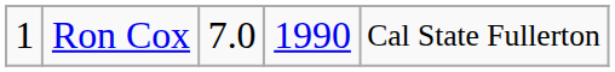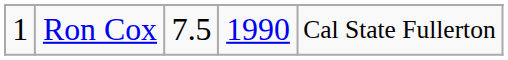 <table class="wikitable">
 <tr>
 </tr>
 <tr>
 <td>1</td>
 <td><a href='#'>Ron Cox</a></td>
-<td>7.0</td>
+<td>7.5</td>
 <td><a href='#'>1990</a></td>
 <td style="font-size:80%;">Cal State Fullerton</td>
 </tr>
 </table>
